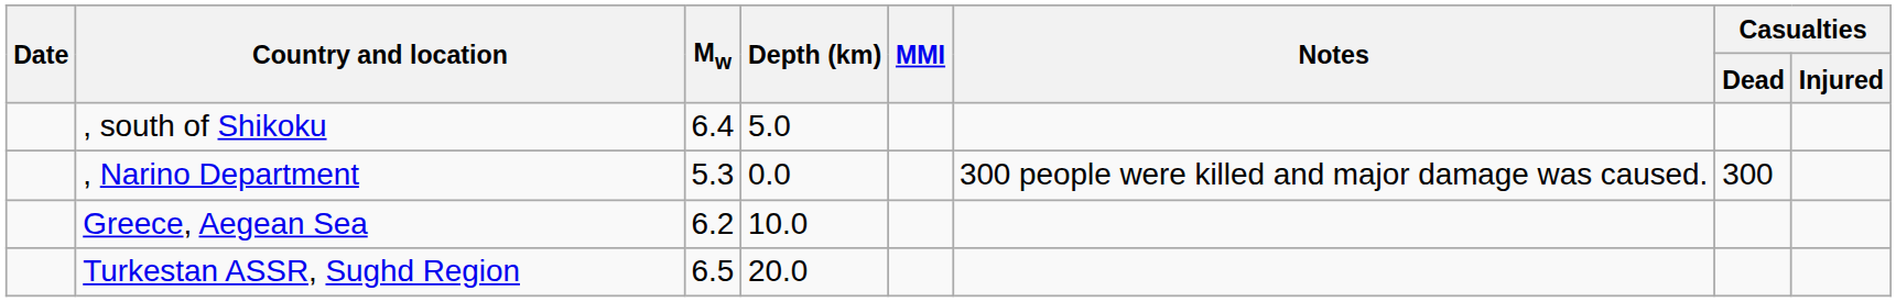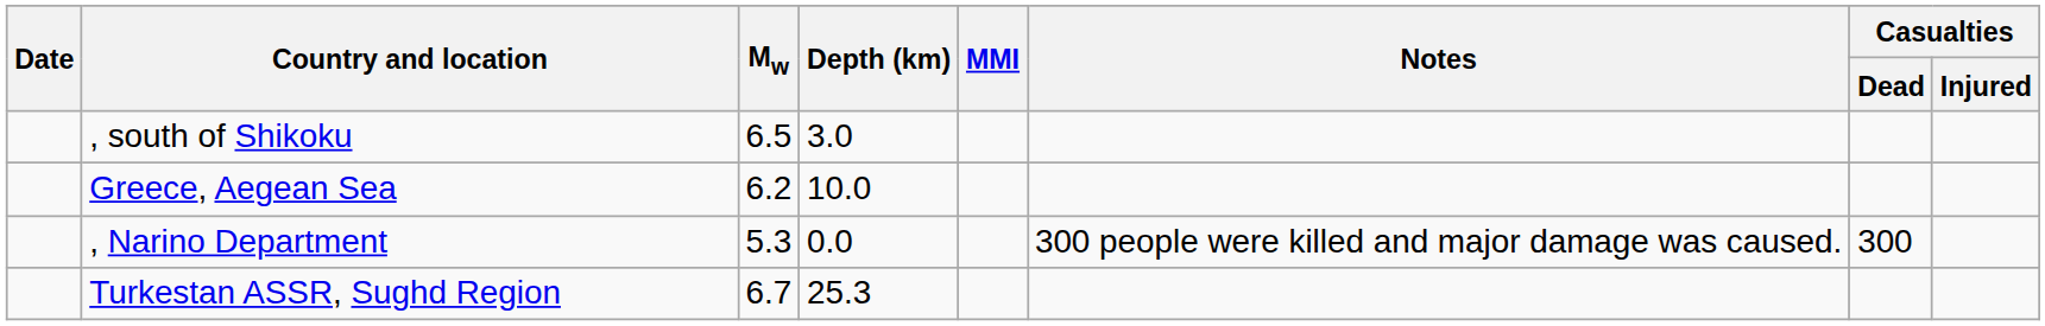 <table class="wikitable sortable sort-under" style="border:1px black; margin-left:1em;">
 <tr>
 <th rowspan="2"><small>Date</small></th>
 <th rowspan="2" style="width: 310px"><small>Country and location</small></th>
 <th rowspan="2"><small>M<sub>w</sub></small></th>
 <th rowspan="2"><small>Depth (km)</small></th>
 <th rowspan="2"><small><a href='#'>MMI</a></small></th>
 <th rowspan="2" class="unsortable"><small>Notes</small></th>
 <th colspan="2"><small>Casualties</small></th>
 </tr>
 <tr>
 <th><small>Dead</small></th>
 <th><small>Injured</small></th>
 </tr>
 <tr>
 <td></td>
 <td>, south of <a href='#'>Shikoku</a></td>
-<td>6.4</td>
-<td>5.0</td>
+<td>6.5</td>
+<td>3.0</td>
+<td></td>
+<td></td>
+<td></td>
+<td></td>
+</tr>
+<tr>
+<td></td>
+<td> <a href='#'>Greece</a>, <a href='#'>Aegean Sea</a></td>
+<td>6.2</td>
+<td>10.0</td>
 <td></td>
 <td></td>
 <td></td>
 <td></td>
 </tr>
 <tr>
 <td></td>
 <td>, <a href='#'>Narino Department</a></td>
 <td>5.3</td>
 <td>0.0</td>
 <td></td>
 <td>300 people were killed and major damage was caused.</td>
 <td>300</td>
 <td></td>
 </tr>
 <tr>
 <td></td>
-<td> <a href='#'>Greece</a>, <a href='#'>Aegean Sea</a></td>
-<td>6.2</td>
-<td>10.0</td>
-<td></td>
-<td></td>
-<td></td>
-<td></td>
-</tr>
-<tr>
-<td></td>
 <td> <a href='#'>Turkestan ASSR</a>, <a href='#'>Sughd Region</a></td>
-<td>6.5</td>
-<td>20.0</td>
+<td>6.7</td>
+<td>25.3</td>
 <td></td>
 <td></td>
 <td></td>
 <td></td>
 </tr>
 </table>
